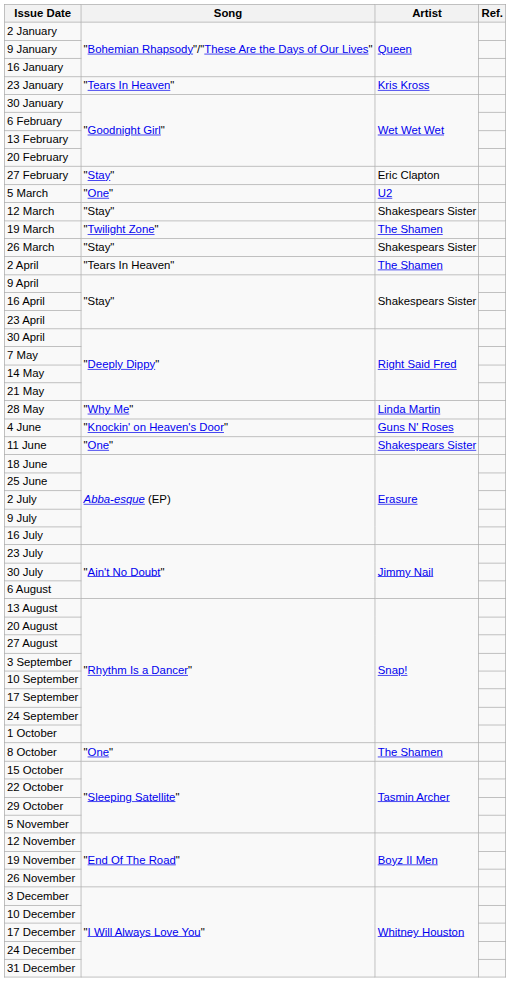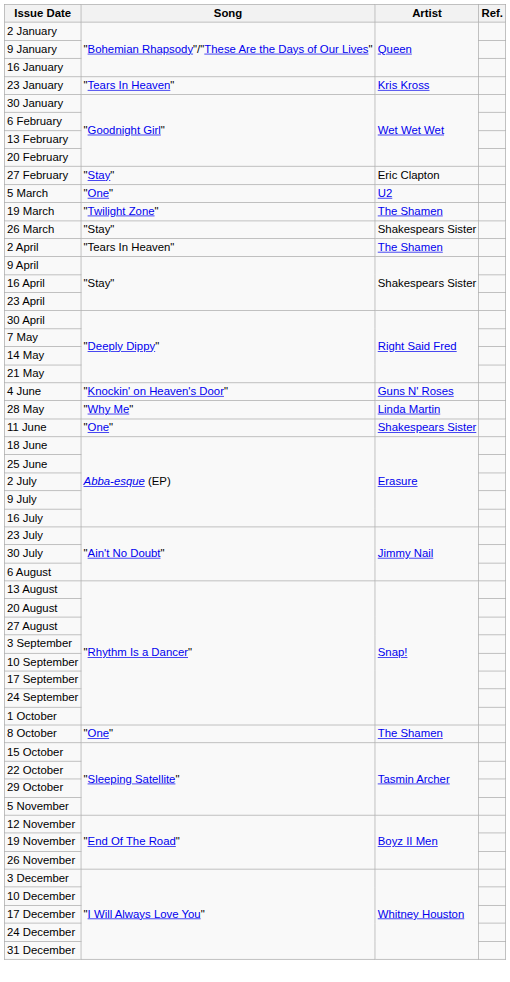 <table class="wikitable">
 <tr>
 <th>Issue Date</th>
 <th>Song</th>
 <th>Artist</th>
 <th>Ref.</th>
 </tr>
 <tr>
 <td>2 January</td>
 <td rowspan=3>"<a href='#'>Bohemian Rhapsody</a>"/"<a href='#'>These Are the Days of Our Lives</a>"</td>
 <td rowspan=3><a href='#'>Queen</a></td>
 <td></td>
 </tr>
 <tr>
 <td>9 January</td>
 <td></td>
 </tr>
 <tr>
 <td>16 January</td>
 <td></td>
 </tr>
 <tr>
 <td>23 January</td>
 <td>"<a href='#'>Tears In Heaven</a>"</td>
 <td><a href='#'>Kris Kross</a></td>
 <td></td>
 </tr>
 <tr>
 <td>30 January</td>
 <td rowspan=4>"<a href='#'>Goodnight Girl</a>"</td>
 <td rowspan=4><a href='#'>Wet Wet Wet</a></td>
 <td></td>
 </tr>
 <tr>
 <td>6 February</td>
 <td></td>
 </tr>
 <tr>
 <td>13 February</td>
 <td></td>
 </tr>
 <tr>
 <td>20 February</td>
 <td></td>
 </tr>
 <tr>
 <td>27 February</td>
 <td>"<a href='#'>Stay</a>"</td>
 <td>Eric Clapton</td>
 <td></td>
 </tr>
 <tr>
 <td>5 March</td>
 <td>"<a href='#'>One</a>"</td>
 <td><a href='#'>U2</a></td>
 <td></td>
 </tr>
 <tr>
-<td>12 March</td>
-<td>"Stay"</td>
-<td>Shakespears Sister</td>
-<td></td>
-</tr>
-<tr>
 <td>19 March</td>
 <td>"<a href='#'>Twilight Zone</a>"</td>
 <td><a href='#'>The Shamen</a></td>
 <td></td>
 </tr>
 <tr>
 <td>26 March</td>
 <td>"Stay"</td>
 <td>Shakespears Sister</td>
 <td></td>
 </tr>
 <tr>
 <td>2 April</td>
 <td>"Tears In Heaven"</td>
 <td><a href='#'>The Shamen</a></td>
 <td></td>
 </tr>
 <tr>
 <td>9 April</td>
 <td rowspan=3>"Stay"</td>
 <td rowspan=3>Shakespears Sister</td>
 <td></td>
 </tr>
 <tr>
 <td>16 April</td>
 <td></td>
 </tr>
 <tr>
 <td>23 April</td>
 <td></td>
 </tr>
 <tr>
 <td>30 April</td>
 <td rowspan=4>"<a href='#'>Deeply Dippy</a>"</td>
 <td rowspan=4><a href='#'>Right Said Fred</a></td>
 <td></td>
 </tr>
 <tr>
 <td>7 May</td>
 <td></td>
 </tr>
 <tr>
 <td>14 May</td>
 <td></td>
 </tr>
 <tr>
 <td>21 May</td>
 <td></td>
 </tr>
 <tr>
+<td>4 June</td>
+<td>"<a href='#'>Knockin' on Heaven's Door</a>"</td>
+<td><a href='#'>Guns N' Roses</a></td>
+<td></td>
+</tr>
+<tr>
 <td>28 May</td>
 <td>"<a href='#'>Why Me</a>"</td>
 <td><a href='#'>Linda Martin</a></td>
-<td></td>
-</tr>
-<tr>
-<td>4 June</td>
-<td>"<a href='#'>Knockin' on Heaven's Door</a>"</td>
-<td><a href='#'>Guns N' Roses</a></td>
 <td></td>
 </tr>
 <tr>
 <td>11 June</td>
 <td>"<a href='#'>One</a>"</td>
 <td><a href='#'>Shakespears Sister</a></td>
 <td></td>
 </tr>
 <tr>
 <td>18 June</td>
 <td rowspan=5><em><a href='#'>Abba-esque</a></em> (EP)</td>
 <td rowspan=5><a href='#'>Erasure</a></td>
 <td></td>
 </tr>
 <tr>
 <td>25 June</td>
 <td></td>
 </tr>
 <tr>
 <td>2 July</td>
 <td></td>
 </tr>
 <tr>
 <td>9 July</td>
 <td></td>
 </tr>
 <tr>
 <td>16 July</td>
 <td></td>
 </tr>
 <tr>
 <td>23 July</td>
 <td rowspan=3>"<a href='#'>Ain't No Doubt</a>"</td>
 <td rowspan=3><a href='#'>Jimmy Nail</a></td>
 <td></td>
 </tr>
 <tr>
 <td>30 July</td>
 <td></td>
 </tr>
 <tr>
 <td>6 August</td>
 <td></td>
 </tr>
 <tr>
 <td>13 August</td>
 <td rowspan=8>"<a href='#'>Rhythm Is a Dancer</a>"</td>
 <td rowspan=8><a href='#'>Snap!</a></td>
 <td></td>
 </tr>
 <tr>
 <td>20 August</td>
 <td></td>
 </tr>
 <tr>
 <td>27 August</td>
 <td></td>
 </tr>
 <tr>
 <td>3 September</td>
 <td></td>
 </tr>
 <tr>
 <td>10 September</td>
 <td></td>
 </tr>
 <tr>
 <td>17 September</td>
 <td></td>
 </tr>
 <tr>
 <td>24 September</td>
 <td></td>
 </tr>
 <tr>
 <td>1 October</td>
 <td></td>
 </tr>
 <tr>
 <td>8 October</td>
 <td>"<a href='#'>One</a>"</td>
 <td><a href='#'>The Shamen</a></td>
 <td></td>
 </tr>
 <tr>
 <td>15 October</td>
 <td rowspan=4>"<a href='#'>Sleeping Satellite</a>"</td>
 <td rowspan=4><a href='#'>Tasmin Archer</a></td>
 <td></td>
 </tr>
 <tr>
 <td>22 October</td>
 <td></td>
 </tr>
 <tr>
 <td>29 October</td>
 <td></td>
 </tr>
 <tr>
 <td>5 November</td>
 <td></td>
 </tr>
 <tr>
 <td>12 November</td>
 <td rowspan=3>"<a href='#'>End Of The Road</a>"</td>
 <td rowspan=3><a href='#'>Boyz II Men</a></td>
 <td></td>
 </tr>
 <tr>
 <td>19 November</td>
 <td></td>
 </tr>
 <tr>
 <td>26 November</td>
 <td></td>
 </tr>
 <tr>
 <td>3 December</td>
 <td rowspan=5>"<a href='#'>I Will Always Love You</a>"</td>
 <td rowspan=5><a href='#'>Whitney Houston</a></td>
 <td></td>
 </tr>
 <tr>
 <td>10 December</td>
 <td></td>
 </tr>
 <tr>
 <td>17 December</td>
 <td></td>
 </tr>
 <tr>
 <td>24 December</td>
 <td></td>
 </tr>
 <tr>
 <td>31 December</td>
 <td></td>
 </tr>
 </table>
